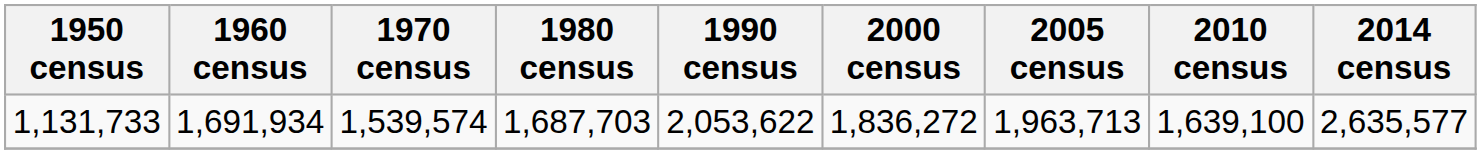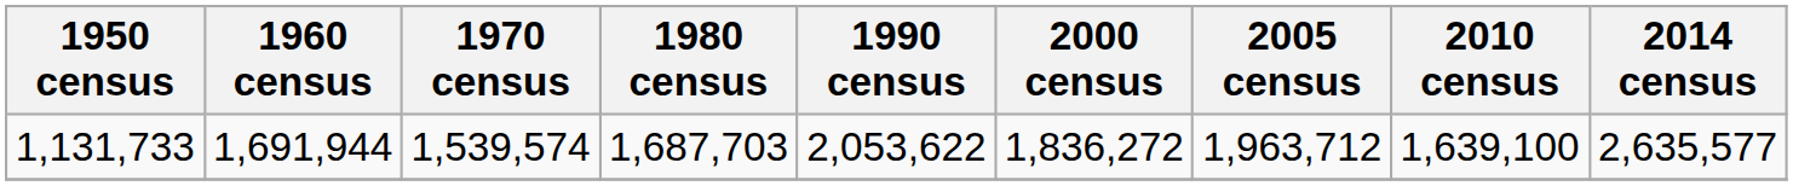 <table class="wikitable">
 <tr>
 <th>1950 <br> census</th>
 <th>1960 <br> census</th>
 <th>1970 <br> census</th>
 <th>1980 <br> census</th>
 <th>1990 <br> census</th>
 <th>2000 <br> census</th>
 <th>2005 <br> census</th>
 <th>2010 <br> census</th>
 <th>2014 <br> census</th>
 </tr>
 <tr>
 <td>1,131,733</td>
-<td>1,691,934</td>
+<td>1,691,944</td>
 <td>1,539,574</td>
 <td>1,687,703</td>
 <td>2,053,622</td>
 <td>1,836,272</td>
-<td>1,963,713</td>
+<td>1,963,712</td>
 <td>1,639,100</td>
 <td>2,635,577</td>
 </tr>
 <tr>
 </tr>
 </table>
